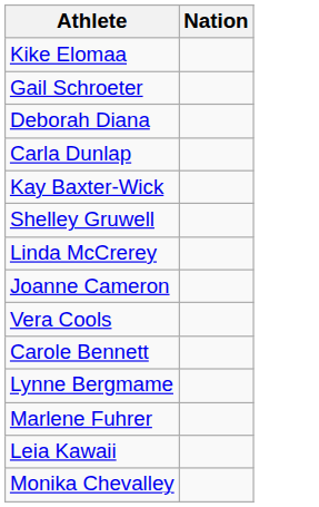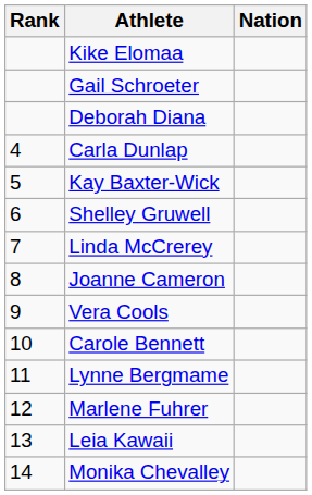 <table class="wikitable sortable" style="text-align:left">
 <tr>
+<th scope=col>Rank</th>
 <th scope=col>Athlete</th>
 <th scope=col>Nation</th>
 </tr>
 <tr>
+<td></td>
 <td align=left><a href='#'>Kike Elomaa</a></td>
 <td></td>
 </tr>
 <tr>
+<td></td>
 <td align=left><a href='#'>Gail Schroeter</a></td>
 <td></td>
 </tr>
 <tr>
+<td></td>
 <td align=left><a href='#'>Deborah Diana</a></td>
 <td></td>
 </tr>
 <tr>
+<td>4</td>
 <td align=left><a href='#'>Carla Dunlap</a></td>
 <td></td>
 </tr>
 <tr>
+<td>5</td>
 <td align=left><a href='#'>Kay Baxter-Wick</a></td>
 <td></td>
 </tr>
 <tr>
+<td>6</td>
 <td align=left><a href='#'>Shelley Gruwell</a></td>
 <td></td>
 </tr>
 <tr>
+<td>7</td>
 <td align=left><a href='#'>Linda McCrerey</a></td>
 <td></td>
 </tr>
 <tr>
+<td>8</td>
 <td align=left><a href='#'>Joanne Cameron</a></td>
 <td></td>
 </tr>
 <tr>
+<td>9</td>
 <td align=left><a href='#'>Vera Cools</a></td>
 <td></td>
 </tr>
 <tr>
+<td>10</td>
 <td align=left><a href='#'>Carole Bennett</a></td>
 <td></td>
 </tr>
 <tr>
+<td>11</td>
 <td align=left><a href='#'>Lynne Bergmame</a></td>
 <td></td>
 </tr>
 <tr>
+<td>12</td>
 <td align=left><a href='#'>Marlene Fuhrer</a></td>
 <td></td>
 </tr>
 <tr>
+<td>13</td>
 <td align=left><a href='#'>Leia Kawaii</a></td>
 <td></td>
 </tr>
 <tr>
+<td>14</td>
 <td align=left><a href='#'>Monika Chevalley</a></td>
 <td></td>
 </tr>
 </table>
